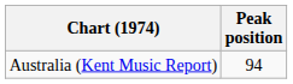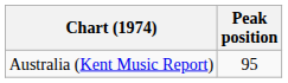 <table class="wikitable">
 <tr>
 <th>Chart (1974)</th>
 <th>Peak<br>position</th>
 </tr>
 <tr>
 <td>Australia (<a href='#'>Kent Music Report</a>)</td>
-<td style="text-align:center;">94</td>
+<td style="text-align:center;">95</td>
 </tr>
 </table>
